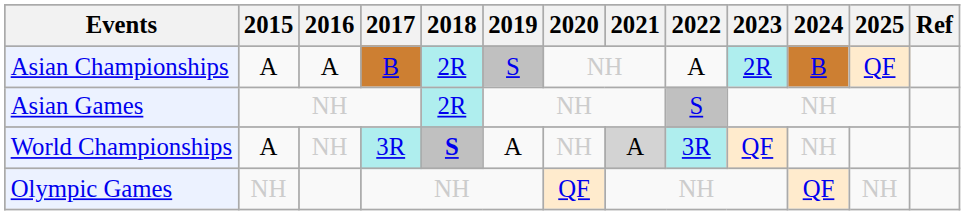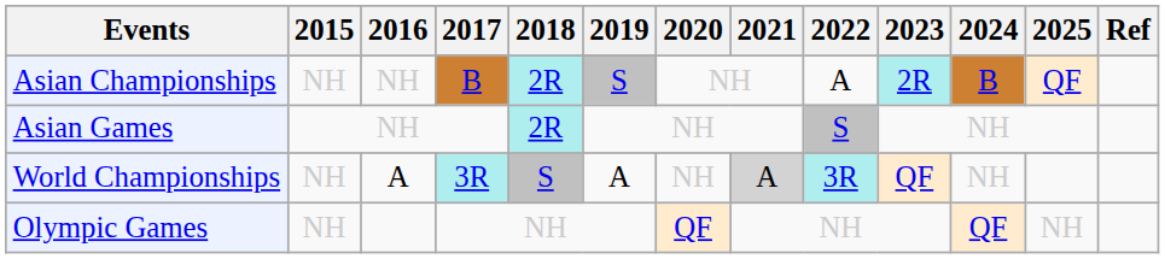 <table class="wikitable" style="font-size: 90%; text-align:center">
 <tr>
 <th>Events</th>
 <th>2015</th>
 <th>2016</th>
 <th>2017</th>
 <th>2018</th>
 <th>2019</th>
 <th>2020</th>
 <th>2021</th>
 <th>2022</th>
 <th>2023</th>
 <th>2024</th>
 <th>2025</th>
 <th>Ref</th>
 </tr>
 <tr>
 <td bgcolor="#ECF2FF"; align="left"><a href='#'>Asian Championships</a></td>
-<td>A</td>
-<td>A</td>
+<td style=color:#ccc>NH</td>
+<td style=color:#ccc>NH</td>
 <td bgcolor=CD7F32><a href='#'>B</a></td>
 <td bgcolor=AFEEEE><a href='#'>2R</a></td>
 <td bgcolor=silver><a href='#'>S</a></td>
 <td colspan="2" style=color:#ccc>NH</td>
 <td>A</td>
 <td bgcolor=AFEEEE><a href='#'>2R</a></td>
 <td bgcolor=CD7F32><a href='#'>B</a></td>
 <td bgcolor=FFEBCD><a href='#'>QF</a></td>
 <td></td>
 </tr>
 <tr>
 <td bgcolor="#ECF2FF"; align="left"><a href='#'>Asian Games</a></td>
 <td colspan="3" style=color:#ccc>NH</td>
 <td bgcolor=AFEEEE><a href='#'>2R</a></td>
 <td colspan="3" style=color:#ccc>NH</td>
 <td bgcolor=Silver><a href='#'>S</a></td>
 <td colspan="3" style=color:#ccc>NH</td>
 <td></td>
 </tr>
 <tr>
 <td bgcolor="#ECF2FF"; align="left"><a href='#'>World Championships</a></td>
+<td style=color:#ccc>NH</td>
 <td>A</td>
-<td style=color:#ccc>NH</td>
 <td bgcolor=AFEEEE><a href='#'>3R</a></td>
-<td bgcolor=Silver><strong><a href='#'>S</a></strong></td>
+<td bgcolor=Silver><a href='#'>S</a></td>
 <td>A</td>
 <td style=color:#ccc>NH</td>
 <td style="background: lightgrey;">A</td>
 <td bgcolor=AFEEEE><a href='#'>3R</a></td>
 <td bgcolor=FFEBCD><a href='#'>QF</a></td>
 <td style=color:#ccc>NH</td>
 <td></td>
 <td></td>
 </tr>
 <tr>
 <td bgcolor="#ECF2FF"; align="left"><a href='#'>Olympic Games</a></td>
 <td style=color:#ccc>NH</td>
 <td></td>
 <td colspan="3" style=color:#ccc>NH</td>
 <td bgcolor=FFEBCD><a href='#'>QF</a></td>
 <td colspan="3" style=color:#ccc>NH</td>
 <td bgcolor=FFEBCD><a href='#'>QF</a></td>
 <td style=color:#ccc>NH</td>
 <td></td>
 </tr>
 </table>
